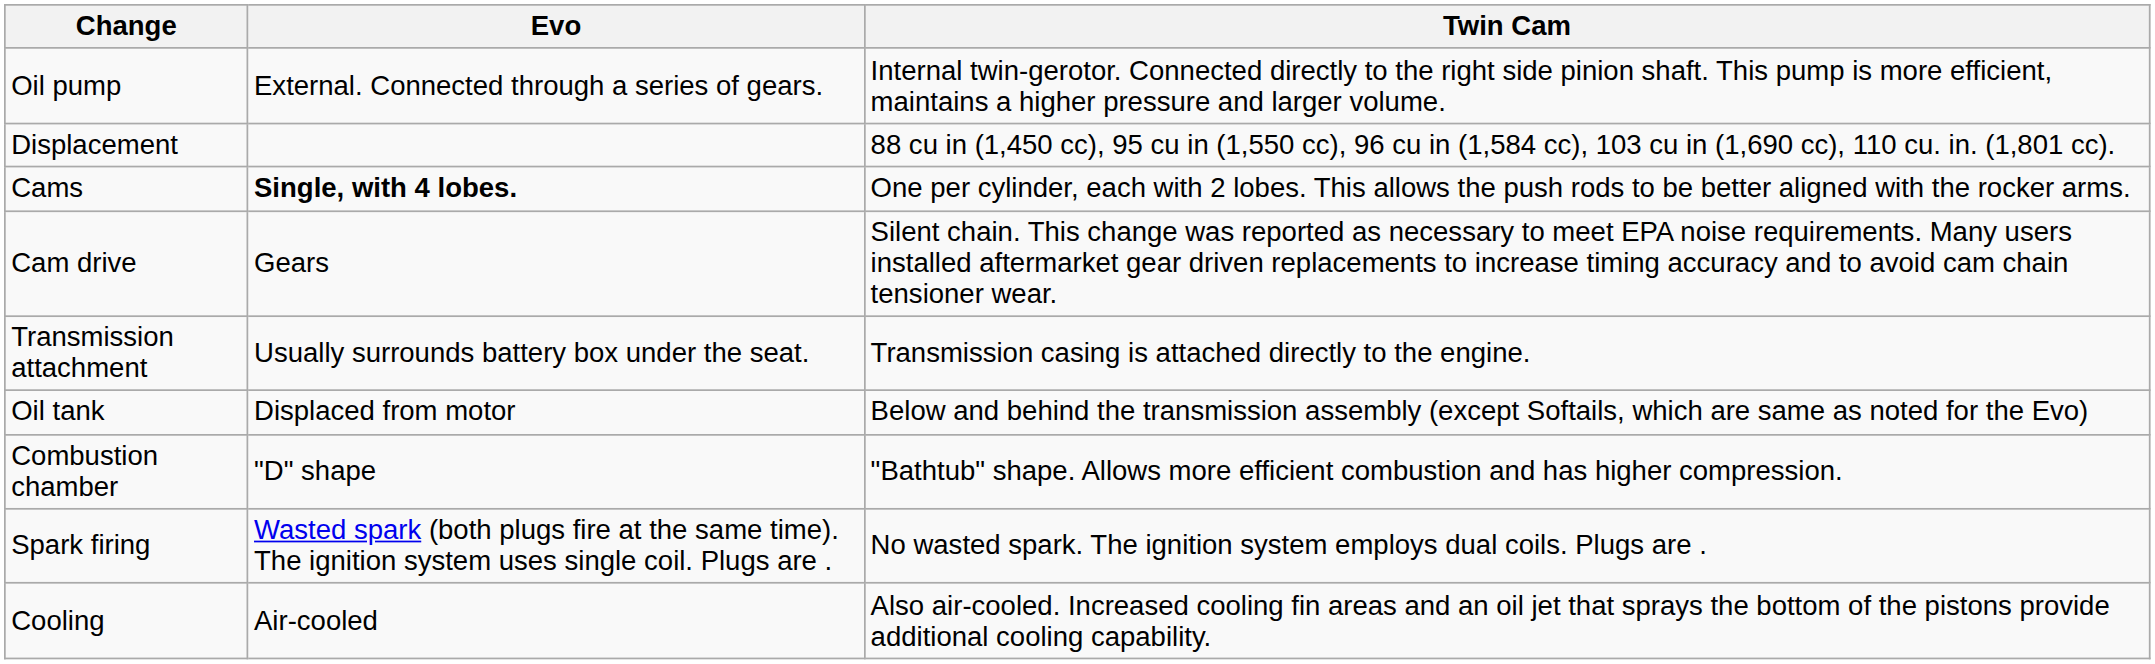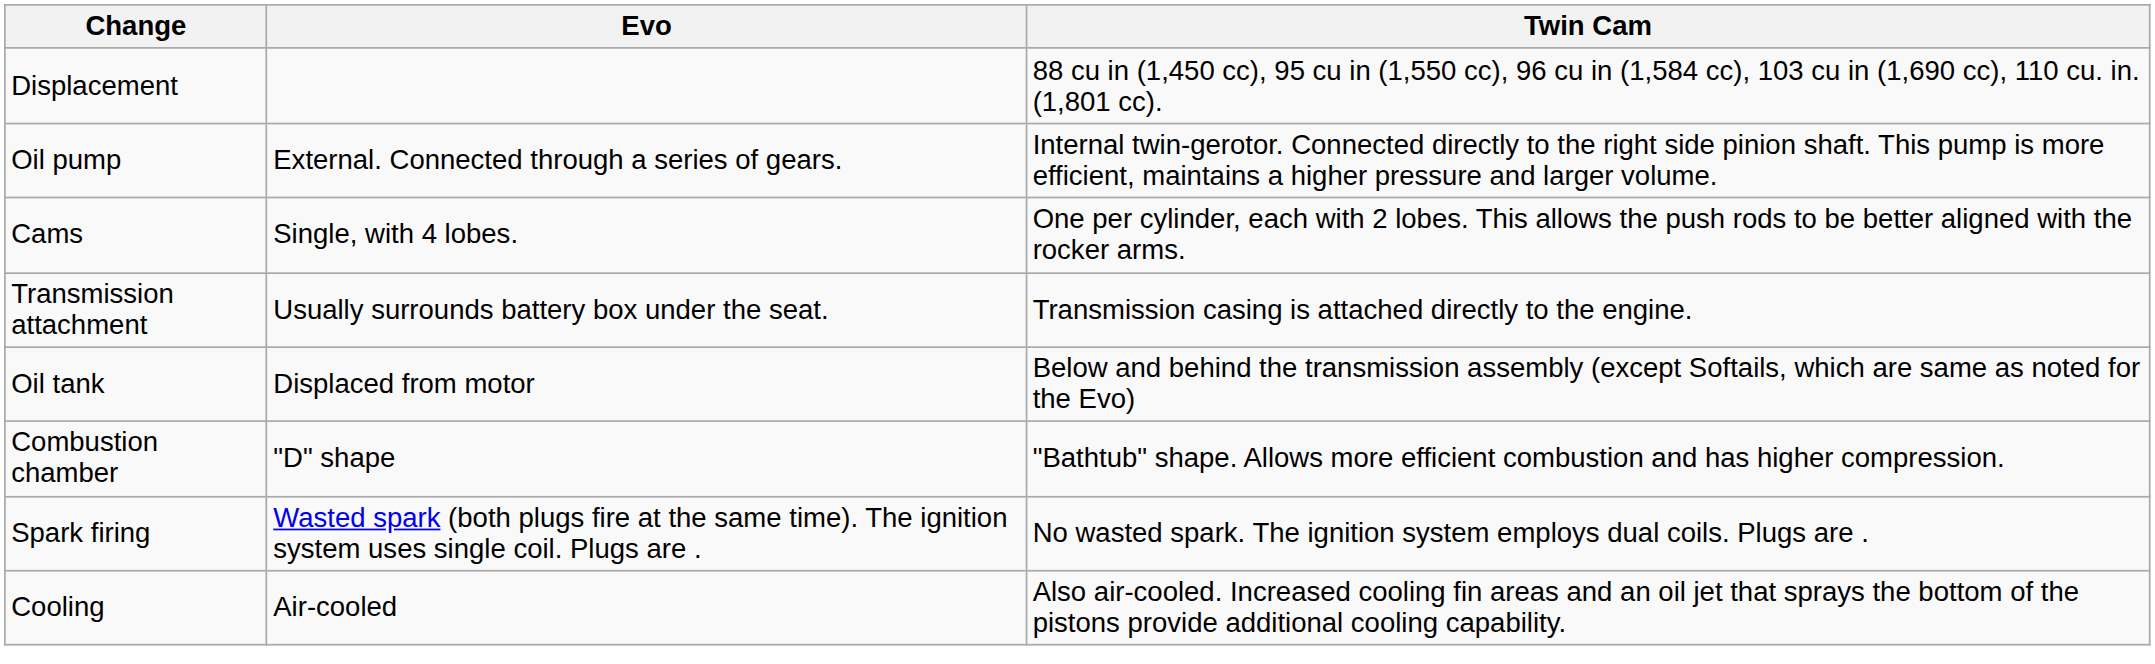 <table class="wikitable">
 <tr>
 <th>Change</th>
 <th>Evo</th>
 <th>Twin Cam</th>
 </tr>
 <tr>
+<td>Displacement</td>
+<td></td>
+<td>88 cu in (1,450 cc), 95 cu in (1,550 cc), 96 cu in (1,584 cc), 103 cu in (1,690 cc), 110 cu. in. (1,801 cc).</td>
+</tr>
+<tr>
 <td>Oil pump</td>
 <td>External. Connected through a series of gears.</td>
 <td>Internal twin-gerotor. Connected directly to the right side pinion shaft. This pump is more efficient, maintains a higher pressure and larger volume.</td>
 </tr>
 <tr>
-<td>Displacement</td>
-<td></td>
-<td>88 cu in (1,450 cc), 95 cu in (1,550 cc), 96 cu in (1,584 cc), 103 cu in (1,690 cc), 110 cu. in. (1,801 cc).</td>
-</tr>
-<tr>
 <td>Cams</td>
-<td><strong>Single, with 4 lobes.</strong></td>
+<td>Single, with 4 lobes.</td>
 <td>One per cylinder, each with 2 lobes. This allows the push rods to be better aligned with the rocker arms.</td>
-</tr>
-<tr>
-<td>Cam drive</td>
-<td>Gears</td>
-<td>Silent chain. This change was reported as necessary to meet EPA noise requirements. Many users installed aftermarket gear driven replacements to increase timing accuracy and to avoid cam chain tensioner wear.</td>
 </tr>
 <tr>
 <td>Transmission attachment</td>
 <td>Usually surrounds battery box under the seat.</td>
 <td>Transmission casing is attached directly to the engine.</td>
 </tr>
 <tr>
 <td>Oil tank</td>
 <td>Displaced from motor</td>
 <td>Below and behind the transmission assembly (except Softails, which are same as noted for the Evo)</td>
 </tr>
 <tr>
 <td>Combustion chamber</td>
 <td>"D" shape</td>
 <td>"Bathtub" shape. Allows more efficient combustion and has higher compression.</td>
 </tr>
 <tr>
 <td>Spark firing</td>
 <td><a href='#'>Wasted spark</a> (both plugs fire at the same time). The ignition system uses single coil. Plugs are .</td>
 <td>No wasted spark. The ignition system employs dual coils. Plugs are .</td>
 </tr>
 <tr>
 <td>Cooling</td>
 <td>Air-cooled</td>
 <td>Also air-cooled. Increased cooling fin areas and an oil jet that sprays the bottom of the pistons provide additional cooling capability.</td>
 </tr>
 </table>
